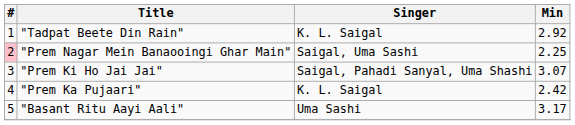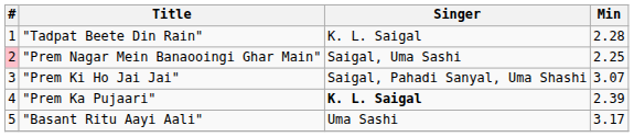 <table class="wikitable" style="font-size:95%;">
 <tr>
 <th>#</th>
 <th>Title</th>
 <th>Singer</th>
 <th>Min</th>
 </tr>
 <tr>
 <td>1</td>
 <td>"Tadpat Beete Din Rain"</td>
 <td>K. L. Saigal</td>
-<td>2.92</td>
+<td>2.28</td>
 </tr>
 <tr>
 <td style="background: pink;">2</td>
 <td>"Prem Nagar Mein Banaooingi Ghar Main"</td>
 <td>Saigal, Uma Sashi</td>
 <td>2.25</td>
 </tr>
 <tr>
 <td>3</td>
 <td>"Prem Ki Ho Jai Jai"</td>
 <td>Saigal, Pahadi Sanyal, Uma Shashi</td>
 <td>3.07</td>
 </tr>
 <tr>
 <td>4</td>
 <td>"Prem Ka Pujaari"</td>
-<td>K. L. Saigal</td>
-<td>2.42</td>
+<td><strong>K. L. Saigal</strong></td>
+<td>2.39</td>
 </tr>
 <tr>
 <td>5</td>
 <td>"Basant Ritu Aayi Aali"</td>
 <td>Uma Sashi</td>
 <td>3.17</td>
 </tr>
 <tr>
 </tr>
 </table>
